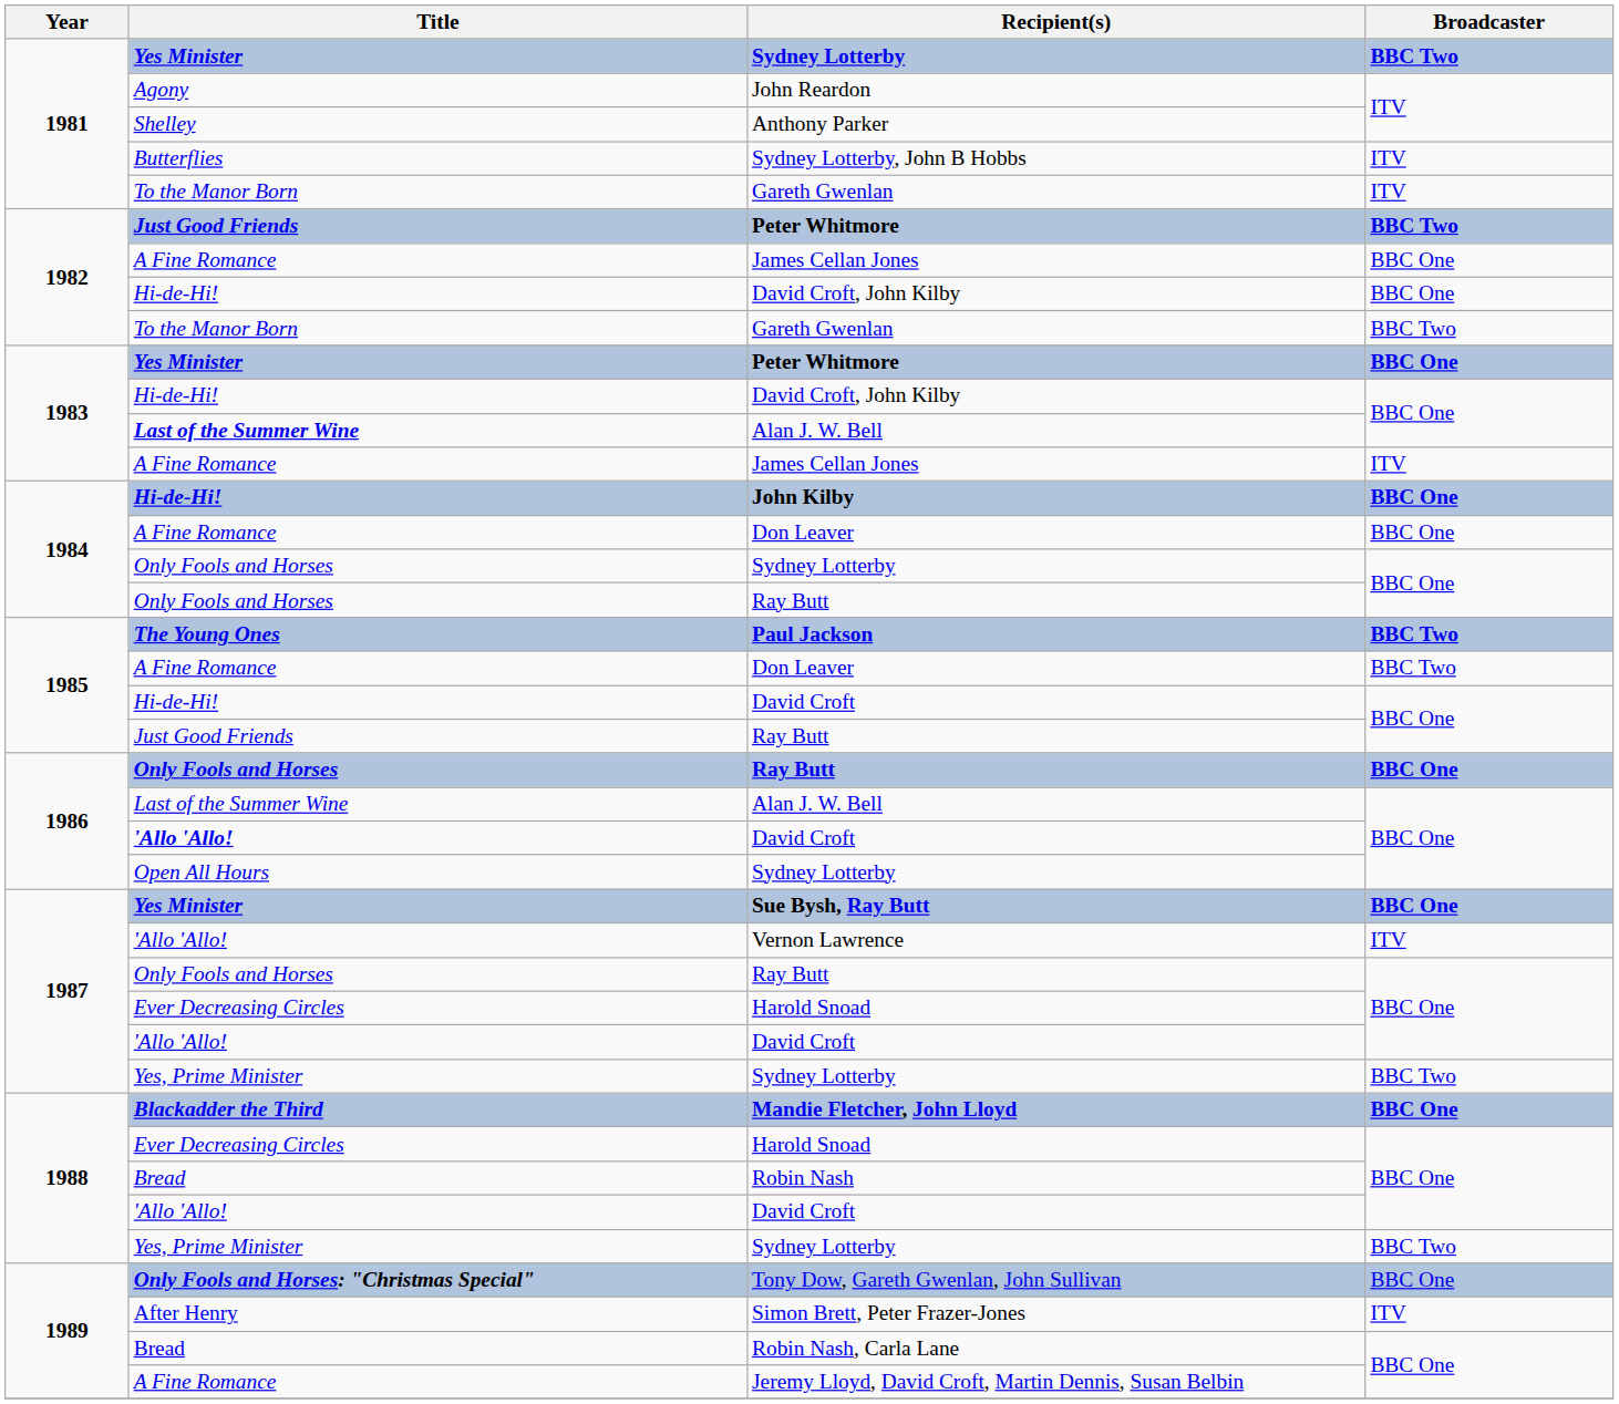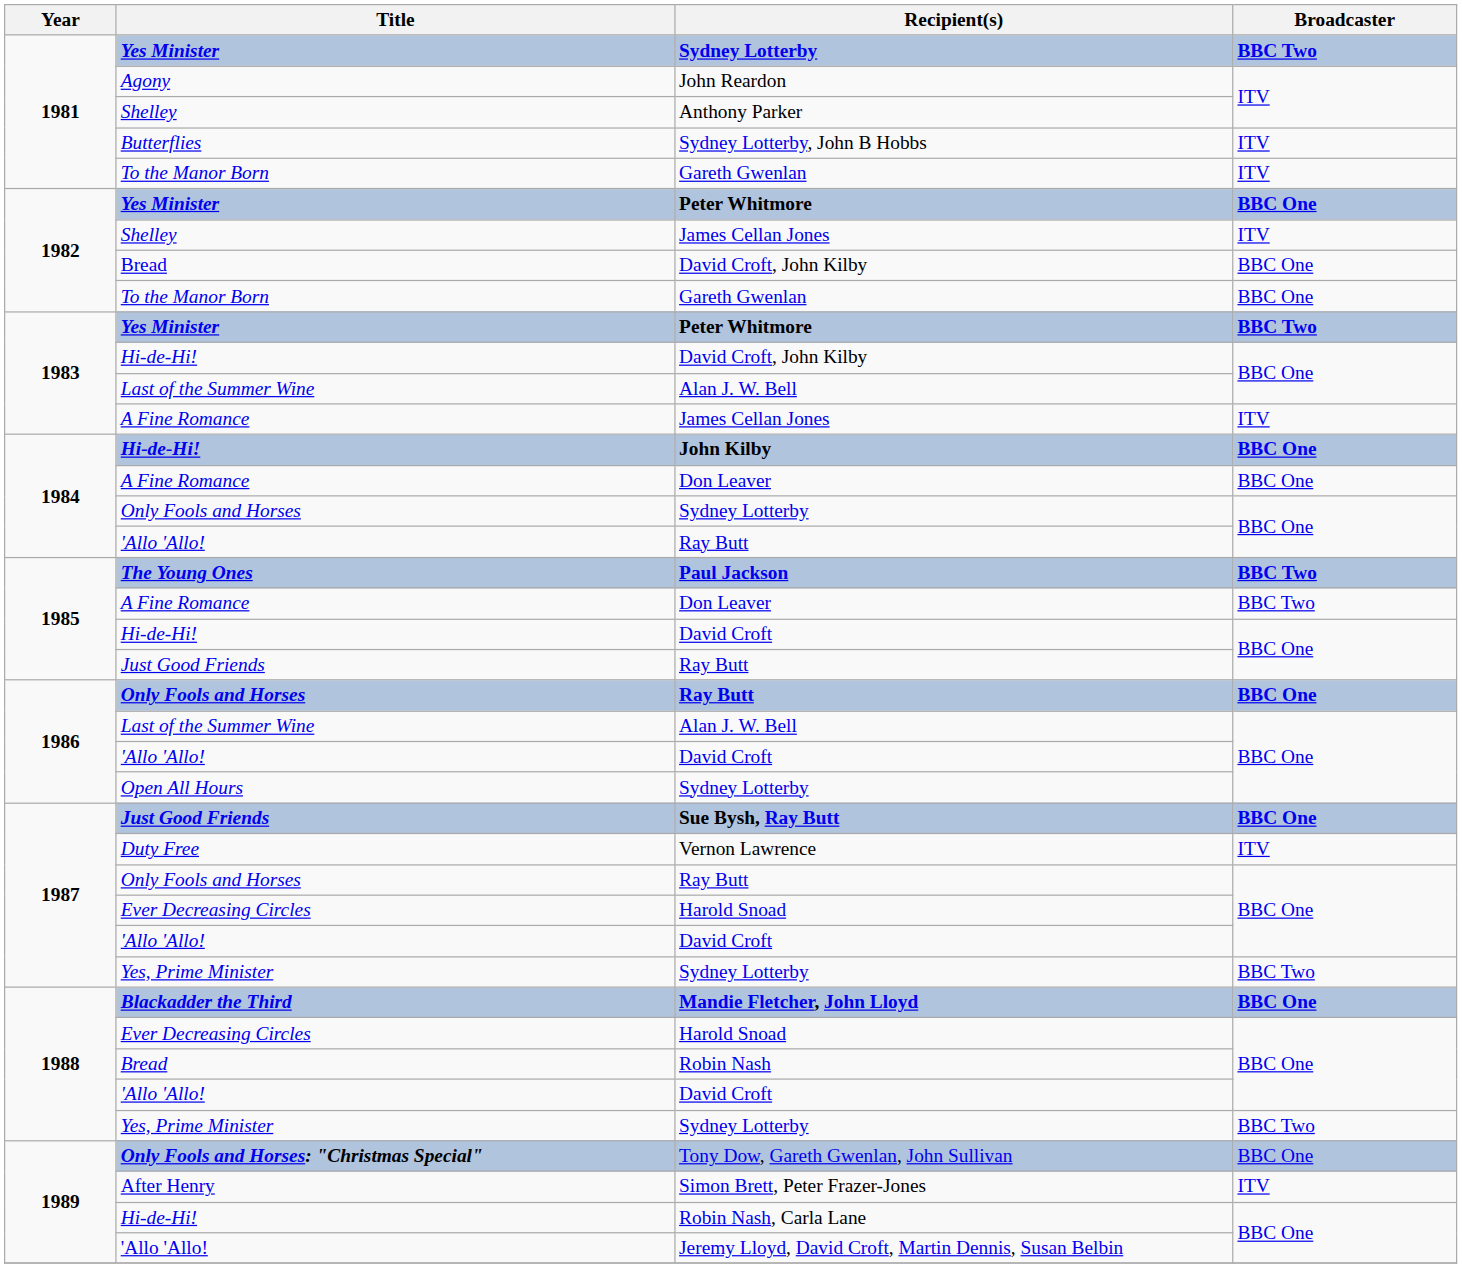 <table class="wikitable" width="95%">
 <tr>
 <th width=5%>Year</th>
 <th width=25%>Title</th>
 <th width=25%><strong>Recipient(s)</strong></th>
 <th width=10%><strong>Broadcaster</strong></th>
 </tr>
 <tr>
 <td rowspan="5" style="text-align:center;"><strong>1981</strong></td>
 <td style="background:#B0C4DE;"><strong><em><a href='#'>Yes Minister</a></em></strong></td>
 <td style="background:#B0C4DE;"><strong><a href='#'>Sydney Lotterby</a></strong></td>
 <td style="background:#B0C4DE;"><strong><a href='#'>BBC Two</a></strong></td>
 </tr>
 <tr>
 <td><em><a href='#'>Agony</a></em></td>
 <td>John Reardon</td>
 <td rowspan="2"><a href='#'>ITV</a></td>
 </tr>
 <tr>
 <td><em><a href='#'>Shelley</a></em></td>
 <td>Anthony Parker</td>
 </tr>
 <tr>
 <td><em><a href='#'>Butterflies</a></em></td>
 <td><a href='#'>Sydney Lotterby</a>, John B Hobbs</td>
 <td><a href='#'>ITV</a></td>
 </tr>
 <tr>
 <td><em><a href='#'>To the Manor Born</a></em></td>
 <td><a href='#'>Gareth Gwenlan</a></td>
 <td><a href='#'>ITV</a></td>
 </tr>
 <tr>
 <td rowspan="4" style="text-align:center;"><strong>1982</strong></td>
-<td style="background:#B0C4DE;"><strong><em><a href='#'>Just Good Friends</a></em></strong></td>
+<td style="background:#B0C4DE;"><strong><em><a href='#'>Yes Minister</a></em></strong></td>
 <td style="background:#B0C4DE;"><strong>Peter Whitmore</strong></td>
-<td style="background:#B0C4DE;"><strong><a href='#'>BBC Two</a></strong></td>
+<td style="background:#B0C4DE;"><strong><a href='#'>BBC One</a></strong></td>
 </tr>
 <tr>
-<td><em><a href='#'>A Fine Romance</a></em></td>
+<td><em><a href='#'>Shelley</a></em></td>
 <td><a href='#'>James Cellan Jones</a></td>
-<td><a href='#'>BBC One</a></td>
+<td><a href='#'>ITV</a></td>
 </tr>
 <tr>
-<td><em><a href='#'>Hi-de-Hi!</a></em></td>
+<td></em><a href='#'>Bread</a><em></td>
 <td><a href='#'>David Croft</a>, John Kilby</td>
 <td><a href='#'>BBC One</a></td>
 </tr>
 <tr>
 <td><em><a href='#'>To the Manor Born</a></em></td>
 <td><a href='#'>Gareth Gwenlan</a></td>
-<td><a href='#'>BBC Two</a></td>
+<td><a href='#'>BBC One</a></td>
 </tr>
 <tr>
 <td rowspan="4" style="text-align:center;"><strong>1983</strong></td>
 <td style="background:#B0C4DE;"><strong><em><a href='#'>Yes Minister</a></em></strong></td>
 <td style="background:#B0C4DE;"><strong>Peter Whitmore</strong></td>
-<td style="background:#B0C4DE;"><strong><a href='#'>BBC One</a></strong></td>
+<td style="background:#B0C4DE;"><strong><a href='#'>BBC Two</a></strong></td>
 </tr>
 <tr>
 <td><em><a href='#'>Hi-de-Hi!</a></em></td>
 <td><a href='#'>David Croft</a>, John Kilby</td>
 <td rowspan="2"><a href='#'>BBC One</a></td>
 </tr>
 <tr>
-<td><strong><em><a href='#'>Last of the Summer Wine</a></em></strong></td>
+<td><em><a href='#'>Last of the Summer Wine</a></em></td>
 <td><a href='#'>Alan J. W. Bell</a></td>
 </tr>
 <tr>
 <td><em><a href='#'>A Fine Romance</a></em></td>
 <td><a href='#'>James Cellan Jones</a></td>
 <td><a href='#'>ITV</a></td>
 </tr>
 <tr>
 <td rowspan="4" style="text-align:center;"><strong>1984</strong></td>
 <td style="background:#B0C4DE;"><strong><em><a href='#'>Hi-de-Hi!</a></em></strong></td>
 <td style="background:#B0C4DE;"><strong>John Kilby</strong></td>
 <td style="background:#B0C4DE;"><strong><a href='#'>BBC One</a></strong></td>
 </tr>
 <tr>
 <td><em><a href='#'>A Fine Romance</a></em></td>
 <td><a href='#'>Don Leaver</a></td>
 <td><a href='#'>BBC One</a></td>
 </tr>
 <tr>
 <td><em><a href='#'>Only Fools and Horses</a></em></td>
 <td><a href='#'>Sydney Lotterby</a></td>
 <td rowspan="2"><a href='#'>BBC One</a></td>
 </tr>
 <tr>
-<td><em><a href='#'>Only Fools and Horses</a></em></td>
+<td><em><a href='#'>'Allo 'Allo!</a></em></td>
 <td><a href='#'>Ray Butt</a></td>
 </tr>
 <tr>
 <td rowspan="4" style="text-align:center;"><strong>1985</strong></td>
 <td style="background:#B0C4DE;"><strong><em><a href='#'>The Young Ones</a></em></strong></td>
 <td style="background:#B0C4DE;"><strong><a href='#'>Paul Jackson</a></strong></td>
 <td style="background:#B0C4DE;"><strong><a href='#'>BBC Two</a></strong></td>
 </tr>
 <tr>
 <td><em><a href='#'>A Fine Romance</a></em></td>
 <td><a href='#'>Don Leaver</a></td>
 <td><a href='#'>BBC Two</a></td>
 </tr>
 <tr>
 <td><em><a href='#'>Hi-de-Hi!</a></em></td>
 <td><a href='#'>David Croft</a></td>
 <td rowspan="2"><a href='#'>BBC One</a></td>
 </tr>
 <tr>
 <td><em><a href='#'>Just Good Friends</a></em></td>
 <td><a href='#'>Ray Butt</a></td>
 </tr>
 <tr>
 <td rowspan="4" style="text-align:center;"><strong>1986</strong></td>
 <td style="background:#B0C4DE;"><strong><em><a href='#'>Only Fools and Horses</a></em></strong></td>
 <td style="background:#B0C4DE;"><strong><a href='#'>Ray Butt</a></strong></td>
 <td style="background:#B0C4DE;"><strong><a href='#'>BBC One</a></strong></td>
 </tr>
 <tr>
 <td><em><a href='#'>Last of the Summer Wine</a></em></td>
 <td><a href='#'>Alan J. W. Bell</a></td>
 <td rowspan="3"><a href='#'>BBC One</a></td>
 </tr>
 <tr>
-<td><strong><em><a href='#'>'Allo 'Allo!</a></em></strong></td>
+<td><em><a href='#'>'Allo 'Allo!</a></em></td>
 <td><a href='#'>David Croft</a></td>
 </tr>
 <tr>
 <td><em><a href='#'>Open All Hours</a></em></td>
 <td><a href='#'>Sydney Lotterby</a></td>
 </tr>
 <tr>
 <td rowspan="6" style="text-align:center;"><strong>1987</strong></td>
-<td style="background:#B0C4DE;"><strong><em><a href='#'>Yes Minister</a></em></strong></td>
+<td style="background:#B0C4DE;"><strong><em><a href='#'>Just Good Friends</a></em></strong></td>
 <td style="background:#B0C4DE;"><strong>Sue Bysh, <a href='#'>Ray Butt</a></strong></td>
 <td style="background:#B0C4DE;"><strong><a href='#'>BBC One</a></strong></td>
 </tr>
 <tr>
-<td><em><a href='#'>'Allo 'Allo!</a></em></td>
+<td><em><a href='#'>Duty Free</a></em></td>
 <td>Vernon Lawrence</td>
 <td><a href='#'>ITV</a></td>
 </tr>
 <tr>
 <td><em><a href='#'>Only Fools and Horses</a></em></td>
 <td><a href='#'>Ray Butt</a></td>
 <td rowspan="3"><a href='#'>BBC One</a></td>
 </tr>
 <tr>
 <td><em><a href='#'>Ever Decreasing Circles</a></em></td>
 <td><a href='#'>Harold Snoad</a></td>
 </tr>
 <tr>
 <td><em><a href='#'>'Allo 'Allo!</a></em></td>
 <td><a href='#'>David Croft</a></td>
 </tr>
 <tr>
 <td><em><a href='#'>Yes, Prime Minister</a></em></td>
 <td><a href='#'>Sydney Lotterby</a></td>
 <td><a href='#'>BBC Two</a></td>
 </tr>
 <tr>
 <td rowspan="5" style="text-align:center;"><strong>1988</strong></td>
 <td style="background:#B0C4DE;"><strong><em><a href='#'>Blackadder the Third</a></em></strong></td>
 <td style="background:#B0C4DE;"><strong><a href='#'>Mandie Fletcher</a>, <a href='#'>John Lloyd</a></strong></td>
 <td style="background:#B0C4DE;"><strong><a href='#'>BBC One</a></strong></td>
 </tr>
 <tr>
 <td><em><a href='#'>Ever Decreasing Circles</a></em></td>
 <td><a href='#'>Harold Snoad</a></td>
 <td rowspan="3"><a href='#'>BBC One</a></td>
 </tr>
 <tr>
 <td><em><a href='#'>Bread</a></em></td>
 <td><a href='#'>Robin Nash</a></td>
 </tr>
 <tr>
 <td><em><a href='#'>'Allo 'Allo!</a></em></td>
 <td><a href='#'>David Croft</a></td>
 </tr>
 <tr>
 <td><em><a href='#'>Yes, Prime Minister</a></em></td>
 <td><a href='#'>Sydney Lotterby</a></td>
 <td><a href='#'>BBC Two</a></td>
 </tr>
 <tr>
 <td rowspan="4" style="text-align:center;"><strong>1989</strong></td>
 <td style="background:#B0C4DE;"><strong><em><a href='#'>Only Fools and Horses</a><em>: "Christmas Special"<strong></td>
 <td style="background:#B0C4DE;"></strong><a href='#'>Tony Dow</a>, <a href='#'>Gareth Gwenlan</a>, <a href='#'>John Sullivan</a><strong></td>
 <td style="background:#B0C4DE;"></strong><a href='#'>BBC One</a><strong></td>
 </tr>
 <tr>
 <td></em><a href='#'>After Henry</a><em></td>
 <td><a href='#'>Simon Brett</a>, Peter Frazer-Jones</td>
 <td><a href='#'>ITV</a></td>
 </tr>
 <tr>
-<td></em><a href='#'>Bread</a><em></td>
+<td><em><a href='#'>Hi-de-Hi!</a></em></td>
 <td><a href='#'>Robin Nash</a>, Carla Lane</td>
 <td rowspan="2"><a href='#'>BBC One</a></td>
 </tr>
 <tr>
-<td><em><a href='#'>A Fine Romance</a></em></td>
+<td></em><a href='#'>'Allo 'Allo!</a><em></td>
 <td><a href='#'>Jeremy Lloyd</a>, <a href='#'>David Croft</a>, <a href='#'>Martin Dennis</a>, <a href='#'>Susan Belbin</a></td>
 </tr>
 <tr>
 </tr>
 </table>
